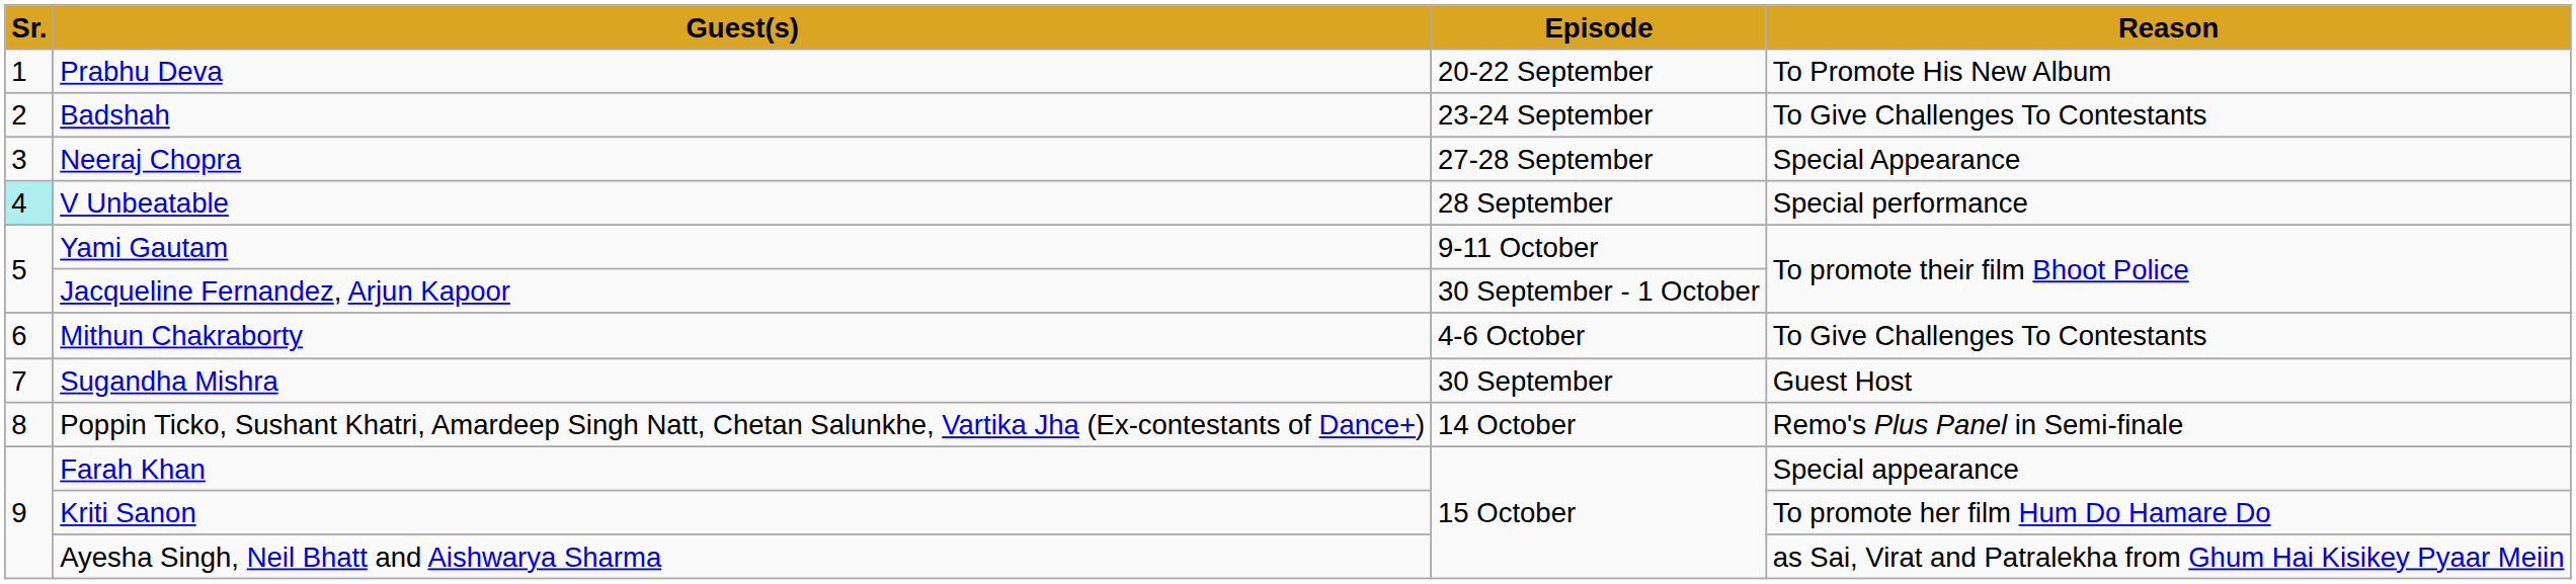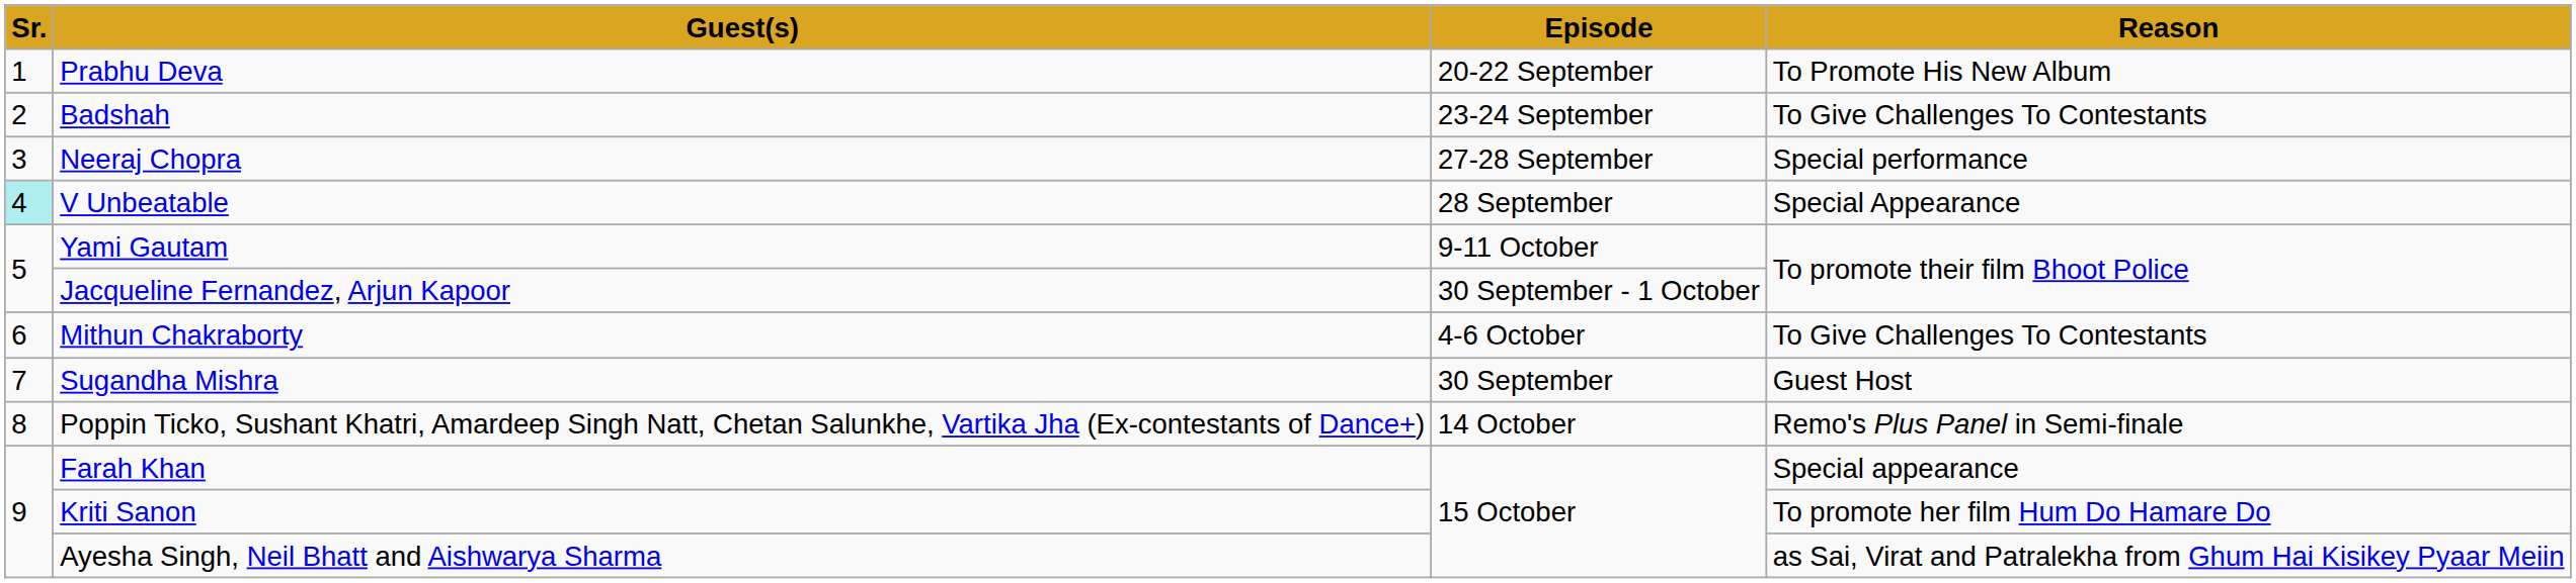 <table class="wikitable" style="font-size:95%;">
 <tr>
 <th style="background:#DAA520">Sr.</th>
 <th style="background:#DAA520">Guest(s)</th>
 <th style="background:#DAA520">Episode</th>
 <th style="background:#DAA520">Reason</th>
 </tr>
 <tr>
 <td>1</td>
 <td><a href='#'>Prabhu Deva</a></td>
 <td>20-22 September</td>
 <td>To Promote His New Album  </td>
 </tr>
 <tr>
 <td>2</td>
 <td><a href='#'>Badshah</a></td>
 <td>23-24 September</td>
 <td>To Give Challenges To Contestants</td>
 </tr>
 <tr>
 <td>3</td>
 <td><a href='#'>Neeraj Chopra</a></td>
 <td>27-28 September</td>
-<td>Special Appearance</td>
+<td>Special performance</td>
 </tr>
 <tr>
 <td style="background: paleturquoise;">4</td>
 <td><a href='#'>V Unbeatable</a></td>
 <td>28 September</td>
-<td>Special performance</td>
+<td>Special Appearance</td>
 </tr>
 <tr>
 <td rowspan=2>5</td>
 <td><a href='#'>Yami Gautam</a></td>
 <td>9-11 October</td>
 <td rowspan=2>To promote their film <a href='#'>Bhoot Police</a></td>
 </tr>
 <tr>
 <td><a href='#'>Jacqueline Fernandez</a>, <a href='#'>Arjun Kapoor</a></td>
 <td>30 September - 1 October</td>
 </tr>
 <tr>
 <td>6</td>
 <td><a href='#'>Mithun Chakraborty</a></td>
 <td>4-6 October</td>
 <td>To Give Challenges To Contestants</td>
 </tr>
 <tr>
 <td>7</td>
 <td><a href='#'>Sugandha Mishra</a></td>
 <td>30 September</td>
 <td>Guest Host</td>
 </tr>
 <tr>
 <td>8</td>
 <td>Poppin Ticko, Sushant Khatri, Amardeep Singh Natt, Chetan Salunkhe, <a href='#'>Vartika Jha</a> (Ex-contestants of <a href='#'>Dance+</a>)</td>
 <td>14 October</td>
 <td>Remo's <em>Plus Panel</em> in Semi-finale</td>
 </tr>
 <tr>
 <td rowspan="3">9</td>
 <td><a href='#'>Farah Khan</a></td>
 <td rowspan="3">15 October</td>
 <td>Special appearance</td>
 </tr>
 <tr>
 <td><a href='#'>Kriti Sanon</a></td>
 <td>To promote her film <a href='#'>Hum Do Hamare Do</a></td>
 </tr>
 <tr>
 <td>Ayesha Singh, <a href='#'>Neil Bhatt</a> and <a href='#'>Aishwarya Sharma</a></td>
 <td>as Sai, Virat and Patralekha from <a href='#'>Ghum Hai Kisikey Pyaar Meiin</a></td>
 </tr>
 </table>
